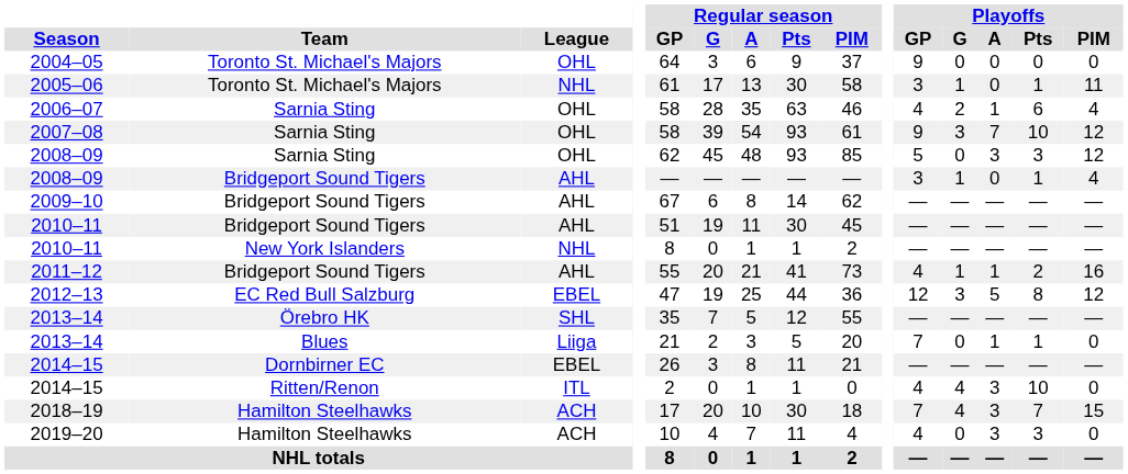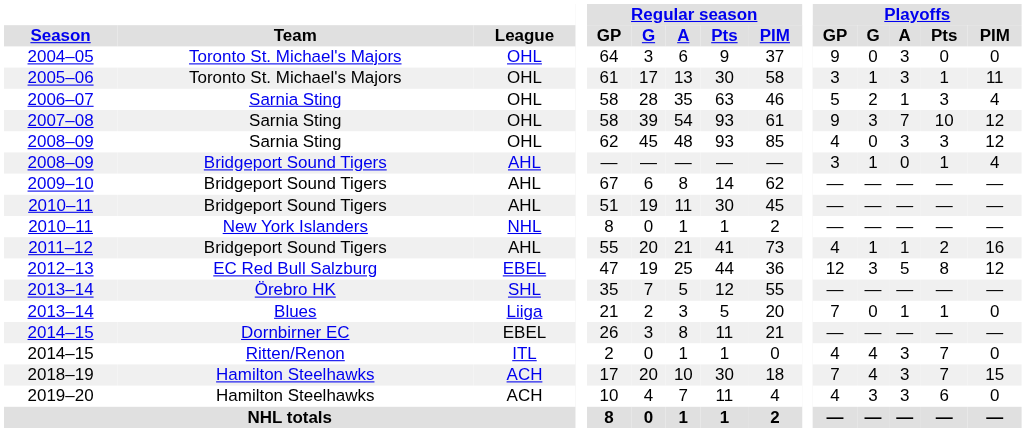 <table border="0" cellpadding="1" cellspacing="0" style="text-align:center; width:60em;">
 <tr bgcolor="#e0e0e0">
 <th colspan="3" bgcolor="#ffffff"> </th>
 <th rowspan="99" bgcolor="#ffffff"> </th>
 <th colspan="5"><a href='#'>Regular season</a></th>
 <th rowspan="99" bgcolor="#ffffff"> </th>
 <th colspan="5"><a href='#'>Playoffs</a></th>
 </tr>
 <tr bgcolor="#e0e0e0">
 <th><a href='#'>Season</a></th>
 <th>Team</th>
 <th>League</th>
 <th>GP</th>
 <th><a href='#'>G</a></th>
 <th><a href='#'>A</a></th>
 <th><a href='#'>Pts</a></th>
 <th><a href='#'>PIM</a></th>
 <th>GP</th>
 <th>G</th>
 <th>A</th>
 <th>Pts</th>
 <th>PIM</th>
 </tr>
 <tr>
 <td><a href='#'>2004–05</a></td>
 <td><a href='#'>Toronto St. Michael's Majors</a></td>
 <td><a href='#'>OHL</a></td>
 <td>64</td>
 <td>3</td>
 <td>6</td>
 <td>9</td>
 <td>37</td>
 <td>9</td>
 <td>0</td>
-<td>0</td>
+<td>3</td>
 <td>0</td>
 <td>0</td>
 </tr>
 <tr bgcolor="#f0f0f0">
 <td><a href='#'>2005–06</a></td>
 <td>Toronto St. Michael's Majors</td>
-<td><a href='#'>NHL</a></td>
+<td>OHL</td>
 <td>61</td>
 <td>17</td>
 <td>13</td>
 <td>30</td>
 <td>58</td>
 <td>3</td>
 <td>1</td>
-<td>0</td>
+<td>3</td>
 <td>1</td>
 <td>11</td>
 </tr>
 <tr>
 <td><a href='#'>2006–07</a></td>
 <td><a href='#'>Sarnia Sting</a></td>
 <td>OHL</td>
 <td>58</td>
 <td>28</td>
 <td>35</td>
 <td>63</td>
 <td>46</td>
-<td>4</td>
+<td>5</td>
 <td>2</td>
 <td>1</td>
-<td>6</td>
+<td>3</td>
 <td>4</td>
 </tr>
 <tr bgcolor="#f0f0f0">
 <td><a href='#'>2007–08</a></td>
 <td>Sarnia Sting</td>
 <td>OHL</td>
 <td>58</td>
 <td>39</td>
 <td>54</td>
 <td>93</td>
 <td>61</td>
 <td>9</td>
 <td>3</td>
 <td>7</td>
 <td>10</td>
 <td>12</td>
 </tr>
 <tr>
 <td><a href='#'>2008–09</a></td>
 <td>Sarnia Sting</td>
 <td>OHL</td>
 <td>62</td>
 <td>45</td>
 <td>48</td>
 <td>93</td>
 <td>85</td>
-<td>5</td>
+<td>4</td>
 <td>0</td>
 <td>3</td>
 <td>3</td>
 <td>12</td>
 </tr>
 <tr bgcolor="#f0f0f0">
 <td><a href='#'>2008–09</a></td>
 <td><a href='#'>Bridgeport Sound Tigers</a></td>
 <td><a href='#'>AHL</a></td>
 <td>—</td>
 <td>—</td>
 <td>—</td>
 <td>—</td>
 <td>—</td>
 <td>3</td>
 <td>1</td>
 <td>0</td>
 <td>1</td>
 <td>4</td>
 </tr>
 <tr>
 <td><a href='#'>2009–10</a></td>
 <td>Bridgeport Sound Tigers</td>
 <td>AHL</td>
 <td>67</td>
 <td>6</td>
 <td>8</td>
 <td>14</td>
 <td>62</td>
 <td>—</td>
 <td>—</td>
 <td>—</td>
 <td>—</td>
 <td>—</td>
 </tr>
 <tr bgcolor="#f0f0f0">
 <td><a href='#'>2010–11</a></td>
 <td>Bridgeport Sound Tigers</td>
 <td>AHL</td>
 <td>51</td>
 <td>19</td>
 <td>11</td>
 <td>30</td>
 <td>45</td>
 <td>—</td>
 <td>—</td>
 <td>—</td>
 <td>—</td>
 <td>—</td>
 </tr>
 <tr>
 <td><a href='#'>2010–11</a></td>
 <td><a href='#'>New York Islanders</a></td>
 <td><a href='#'>NHL</a></td>
 <td>8</td>
 <td>0</td>
 <td>1</td>
 <td>1</td>
 <td>2</td>
 <td>—</td>
 <td>—</td>
 <td>—</td>
 <td>—</td>
 <td>—</td>
 </tr>
 <tr bgcolor="#f0f0f0">
 <td><a href='#'>2011–12</a></td>
 <td>Bridgeport Sound Tigers</td>
 <td>AHL</td>
 <td>55</td>
 <td>20</td>
 <td>21</td>
 <td>41</td>
 <td>73</td>
 <td>4</td>
 <td>1</td>
 <td>1</td>
 <td>2</td>
 <td>16</td>
 </tr>
 <tr>
 <td><a href='#'>2012–13</a></td>
 <td><a href='#'>EC Red Bull Salzburg</a></td>
 <td><a href='#'>EBEL</a></td>
 <td>47</td>
 <td>19</td>
 <td>25</td>
 <td>44</td>
 <td>36</td>
 <td>12</td>
 <td>3</td>
 <td>5</td>
 <td>8</td>
 <td>12</td>
 </tr>
 <tr bgcolor="#f0f0f0">
 <td><a href='#'>2013–14</a></td>
 <td><a href='#'>Örebro HK</a></td>
 <td><a href='#'>SHL</a></td>
 <td>35</td>
 <td>7</td>
 <td>5</td>
 <td>12</td>
 <td>55</td>
 <td>—</td>
 <td>—</td>
 <td>—</td>
 <td>—</td>
 <td>—</td>
 </tr>
 <tr>
 <td><a href='#'>2013–14</a></td>
 <td><a href='#'>Blues</a></td>
 <td><a href='#'>Liiga</a></td>
 <td>21</td>
 <td>2</td>
 <td>3</td>
 <td>5</td>
 <td>20</td>
 <td>7</td>
 <td>0</td>
 <td>1</td>
 <td>1</td>
 <td>0</td>
 </tr>
 <tr bgcolor="#f0f0f0">
 <td><a href='#'>2014–15</a></td>
 <td><a href='#'>Dornbirner EC</a></td>
 <td>EBEL</td>
 <td>26</td>
 <td>3</td>
 <td>8</td>
 <td>11</td>
 <td>21</td>
 <td>—</td>
 <td>—</td>
 <td>—</td>
 <td>—</td>
 <td>—</td>
 </tr>
 <tr>
 <td>2014–15</td>
 <td><a href='#'>Ritten/Renon</a></td>
 <td><a href='#'>ITL</a></td>
 <td>2</td>
 <td>0</td>
 <td>1</td>
 <td>1</td>
 <td>0</td>
 <td>4</td>
 <td>4</td>
 <td>3</td>
-<td>10</td>
+<td>7</td>
 <td>0</td>
 </tr>
 <tr bgcolor="#f0f0f0">
 <td>2018–19</td>
 <td><a href='#'>Hamilton Steelhawks</a></td>
 <td><a href='#'>ACH</a></td>
 <td>17</td>
 <td>20</td>
 <td>10</td>
 <td>30</td>
 <td>18</td>
 <td>7</td>
 <td>4</td>
 <td>3</td>
 <td>7</td>
 <td>15</td>
 </tr>
 <tr>
 <td>2019–20</td>
 <td>Hamilton Steelhawks</td>
 <td>ACH</td>
 <td>10</td>
 <td>4</td>
 <td>7</td>
 <td>11</td>
 <td>4</td>
 <td>4</td>
-<td>0</td>
 <td>3</td>
 <td>3</td>
+<td>6</td>
 <td>0</td>
 </tr>
 <tr bgcolor="#e0e0e0">
 <th colspan="3">NHL totals</th>
 <th>8</th>
 <th>0</th>
 <th>1</th>
 <th>1</th>
 <th>2</th>
 <th>—</th>
 <th>—</th>
 <th>—</th>
 <th>—</th>
 <th>—</th>
 </tr>
 </table>
